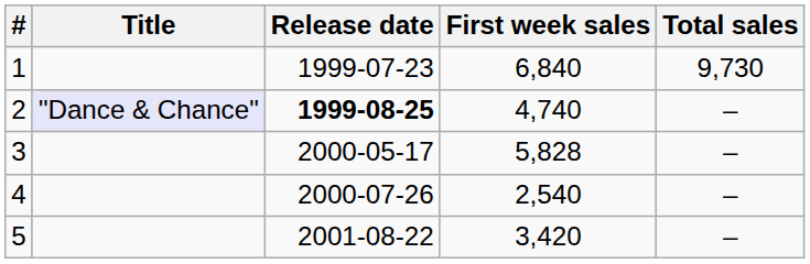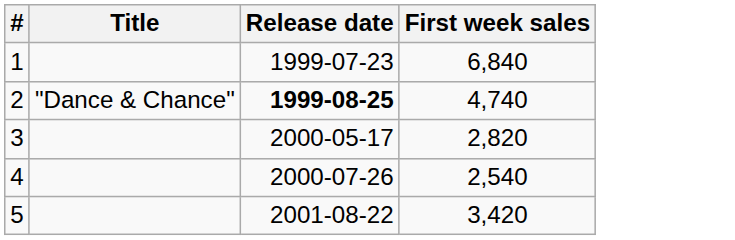 <table class="wikitable">
 <tr>
 <th>#</th>
 <th>Title</th>
 <th>Release date</th>
 <th>First week sales</th>
-<th>Total sales</th>
 </tr>
 <tr>
 <td>1</td>
 <td></td>
 <td align="right">1999-07-23</td>
 <td align="center">6,840</td>
-<td align="center">9,730</td>
 </tr>
 <tr>
 <td>2</td>
-<td style="background: lavender;">"Dance & Chance"</td>
+<td>"Dance & Chance"</td>
 <td align="right"><strong>1999-08-25</strong></td>
 <td align="center">4,740</td>
-<td align="center">–</td>
 </tr>
 <tr>
 <td>3</td>
 <td></td>
 <td align="right">2000-05-17</td>
-<td align="center">5,828</td>
-<td align="center">–</td>
+<td align="center">2,820</td>
 </tr>
 <tr>
 <td>4</td>
 <td></td>
 <td align="right">2000-07-26</td>
 <td align="center">2,540</td>
-<td align="center">–</td>
 </tr>
 <tr>
 <td>5</td>
 <td></td>
 <td align="right">2001-08-22</td>
 <td align="center">3,420</td>
-<td align="center">–</td>
 </tr>
 </table>
